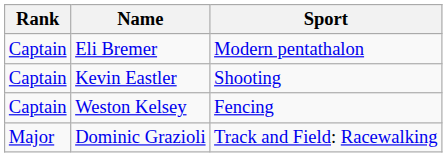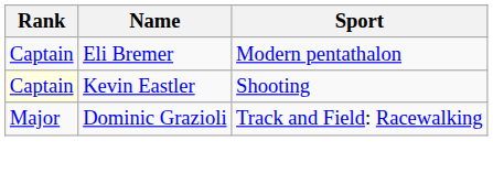 <table class="wikitable sortable">
 <tr>
 <th>Rank</th>
 <th>Name</th>
 <th>Sport</th>
 </tr>
 <tr>
 <td> <a href='#'>Captain</a></td>
 <td data-sort-value="Bremer, Eli"><a href='#'>Eli Bremer</a></td>
 <td> <a href='#'>Modern pentathalon</a></td>
 </tr>
 <tr>
-<td> <a href='#'>Captain</a></td>
+<td style="background: lightyellow;"> <a href='#'>Captain</a></td>
 <td data-sort-value="Eastler, Kevin"><a href='#'>Kevin Eastler</a></td>
 <td> <a href='#'>Shooting</a></td>
-</tr>
-<tr>
-<td> <a href='#'>Captain</a></td>
-<td data-sort-value="Kelsey, Weston"><a href='#'>Weston Kelsey</a></td>
-<td> <a href='#'>Fencing</a></td>
 </tr>
 <tr>
 <td> <a href='#'>Major</a></td>
 <td data-sort-value="Grazioli, Dominic"><a href='#'>Dominic Grazioli</a></td>
 <td> <a href='#'>Track and Field</a>: <a href='#'>Racewalking</a></td>
 </tr>
 </table>
